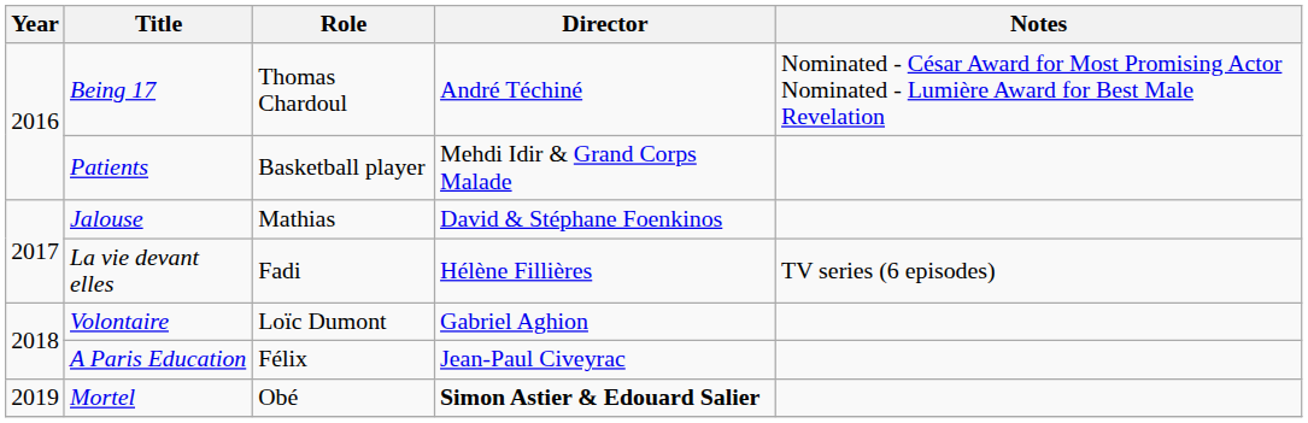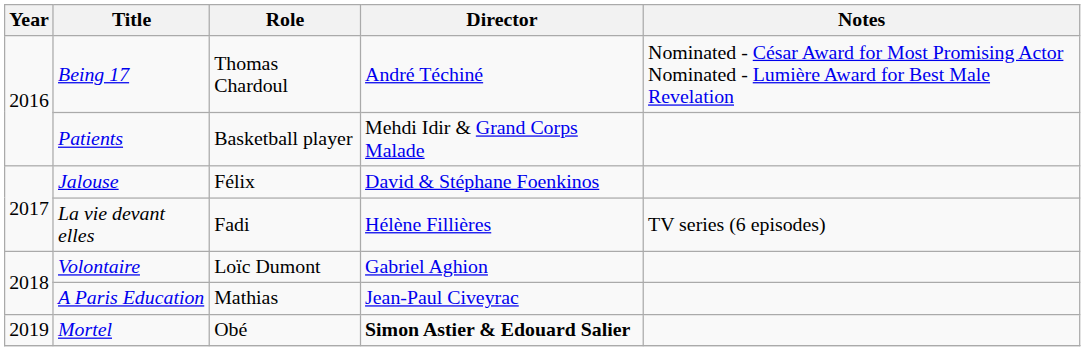 <table class="wikitable sortable">
 <tr>
 <th>Year</th>
 <th>Title</th>
 <th>Role</th>
 <th>Director</th>
 <th class="unsortable">Notes</th>
 </tr>
 <tr>
 <td rowspan=2>2016</td>
 <td><em><a href='#'>Being 17</a></em></td>
 <td>Thomas Chardoul</td>
 <td><a href='#'>André Téchiné</a></td>
 <td>Nominated - <a href='#'>César Award for Most Promising Actor</a><br>Nominated - <a href='#'>Lumière Award for Best Male Revelation</a></td>
 </tr>
 <tr>
 <td><em><a href='#'>Patients</a></em></td>
 <td>Basketball player</td>
 <td>Mehdi Idir & <a href='#'>Grand Corps Malade</a></td>
 <td></td>
 </tr>
 <tr>
 <td rowspan=2>2017</td>
 <td><em><a href='#'>Jalouse</a></em></td>
-<td>Mathias</td>
+<td>Félix</td>
 <td><a href='#'>David & Stéphane Foenkinos</a></td>
 <td></td>
 </tr>
 <tr>
 <td><em>La vie devant elles</em></td>
 <td>Fadi</td>
 <td><a href='#'>Hélène Fillières</a></td>
 <td>TV series (6 episodes)</td>
 </tr>
 <tr>
 <td rowspan=2>2018</td>
 <td><em><a href='#'>Volontaire</a></em></td>
 <td>Loïc Dumont</td>
 <td><a href='#'>Gabriel Aghion</a></td>
 <td></td>
 </tr>
 <tr>
 <td><em><a href='#'>A Paris Education</a></em></td>
-<td>Félix</td>
+<td>Mathias</td>
 <td><a href='#'>Jean-Paul Civeyrac</a></td>
 <td></td>
 </tr>
 <tr>
 <td>2019</td>
 <td><em><a href='#'>Mortel</a></em></td>
 <td>Obé</td>
 <td><strong>Simon Astier & Edouard Salier</strong></td>
 <td></td>
 </tr>
 <tr>
 </tr>
 </table>
